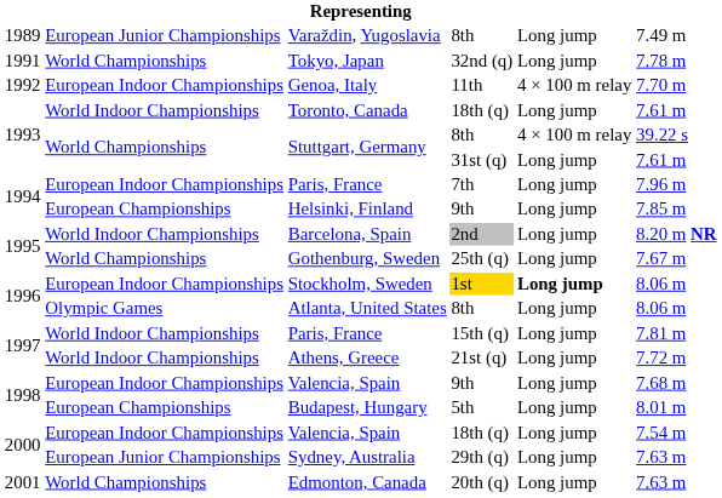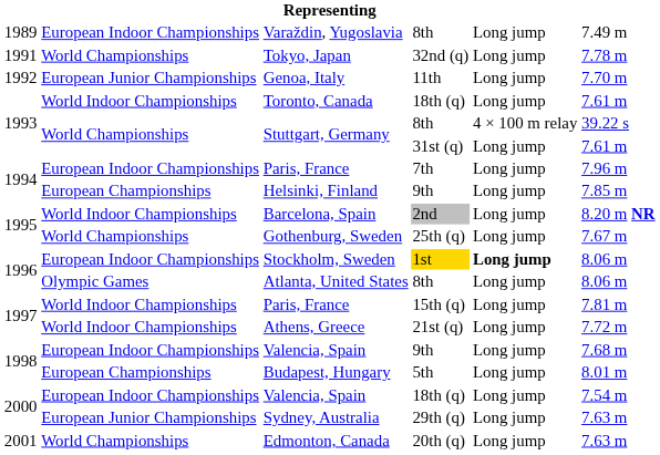 <table>
 <tr>
 <th colspan="6">Representing </th>
 </tr>
 <tr>
 <td>1989</td>
-<td><a href='#'>European Junior Championships</a></td>
+<td><a href='#'>European Indoor Championships</a></td>
 <td><a href='#'>Varaždin</a>, <a href='#'>Yugoslavia</a></td>
 <td>8th</td>
 <td>Long jump</td>
 <td>7.49 m</td>
 </tr>
 <tr>
 <td>1991</td>
 <td><a href='#'>World Championships</a></td>
 <td><a href='#'>Tokyo, Japan</a></td>
 <td>32nd (q)</td>
 <td>Long jump</td>
 <td><a href='#'>7.78 m</a></td>
 </tr>
 <tr>
 <td>1992</td>
-<td><a href='#'>European Indoor Championships</a></td>
+<td><a href='#'>European Junior Championships</a></td>
 <td><a href='#'>Genoa, Italy</a></td>
 <td>11th</td>
-<td>4 × 100 m relay</td>
+<td>Long jump</td>
 <td><a href='#'>7.70 m</a></td>
 </tr>
 <tr>
 <td rowspan=3>1993</td>
 <td><a href='#'>World Indoor Championships</a></td>
 <td><a href='#'>Toronto, Canada</a></td>
 <td>18th (q)</td>
 <td>Long jump</td>
 <td><a href='#'>7.61 m</a></td>
 </tr>
 <tr>
 <td rowspan=2><a href='#'>World Championships</a></td>
 <td rowspan=2><a href='#'>Stuttgart, Germany</a></td>
 <td>8th</td>
 <td>4 × 100 m relay</td>
 <td><a href='#'>39.22 s</a></td>
 </tr>
 <tr>
 <td>31st (q)</td>
 <td>Long jump</td>
 <td><a href='#'>7.61 m</a></td>
 </tr>
 <tr>
 <td rowspan=2>1994</td>
 <td><a href='#'>European Indoor Championships</a></td>
 <td><a href='#'>Paris, France</a></td>
 <td>7th</td>
 <td>Long jump</td>
 <td><a href='#'>7.96 m</a></td>
 </tr>
 <tr>
 <td><a href='#'>European Championships</a></td>
 <td><a href='#'>Helsinki, Finland</a></td>
 <td>9th</td>
 <td>Long jump</td>
 <td><a href='#'>7.85 m</a></td>
 </tr>
 <tr>
 <td rowspan=2>1995</td>
 <td><a href='#'>World Indoor Championships</a></td>
 <td><a href='#'>Barcelona, Spain</a></td>
 <td bgcolor="silver">2nd</td>
 <td>Long jump</td>
 <td><a href='#'>8.20 m</a> <strong><a href='#'>NR</a></strong></td>
 </tr>
 <tr>
 <td><a href='#'>World Championships</a></td>
 <td><a href='#'>Gothenburg, Sweden</a></td>
 <td>25th (q)</td>
 <td>Long jump</td>
 <td><a href='#'>7.67 m</a></td>
 </tr>
 <tr>
 <td rowspan=2>1996</td>
 <td><a href='#'>European Indoor Championships</a></td>
 <td><a href='#'>Stockholm, Sweden</a></td>
 <td bgcolor="gold">1st</td>
 <td><strong>Long jump</strong></td>
 <td><a href='#'>8.06 m</a></td>
 </tr>
 <tr>
 <td><a href='#'>Olympic Games</a></td>
 <td><a href='#'>Atlanta, United States</a></td>
 <td>8th</td>
 <td>Long jump</td>
 <td><a href='#'>8.06 m</a></td>
 </tr>
 <tr>
 <td rowspan=2>1997</td>
 <td><a href='#'>World Indoor Championships</a></td>
 <td><a href='#'>Paris, France</a></td>
 <td>15th (q)</td>
 <td>Long jump</td>
 <td><a href='#'>7.81 m</a></td>
 </tr>
 <tr>
 <td><a href='#'>World Indoor Championships</a></td>
 <td><a href='#'>Athens, Greece</a></td>
 <td>21st (q)</td>
 <td>Long jump</td>
 <td><a href='#'>7.72 m</a></td>
 </tr>
 <tr>
 <td rowspan=2>1998</td>
 <td><a href='#'>European Indoor Championships</a></td>
 <td><a href='#'>Valencia, Spain</a></td>
 <td>9th</td>
 <td>Long jump</td>
 <td><a href='#'>7.68 m</a></td>
 </tr>
 <tr>
 <td><a href='#'>European Championships</a></td>
 <td><a href='#'>Budapest, Hungary</a></td>
 <td>5th</td>
 <td>Long jump</td>
 <td><a href='#'>8.01 m</a></td>
 </tr>
 <tr>
 <td rowspan=2>2000</td>
 <td><a href='#'>European Indoor Championships</a></td>
 <td><a href='#'>Valencia, Spain</a></td>
 <td>18th (q)</td>
 <td>Long jump</td>
 <td><a href='#'>7.54 m</a></td>
 </tr>
 <tr>
 <td><a href='#'>European Junior Championships</a></td>
 <td><a href='#'>Sydney, Australia</a></td>
 <td>29th (q)</td>
 <td>Long jump</td>
 <td><a href='#'>7.63 m</a></td>
 </tr>
 <tr>
 <td>2001</td>
 <td><a href='#'>World Championships</a></td>
 <td><a href='#'>Edmonton, Canada</a></td>
 <td>20th (q)</td>
 <td>Long jump</td>
 <td><a href='#'>7.63 m</a></td>
 </tr>
 </table>
